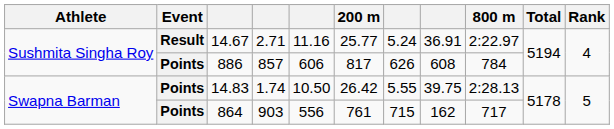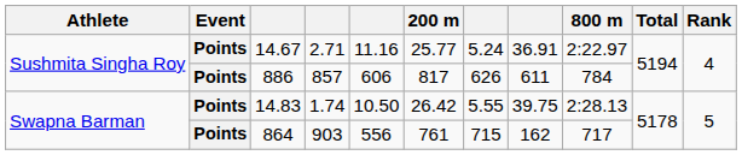 <table class=wikitable style=font-size:90%;text-align:center>
 <tr>
 <th>Athlete</th>
 <th>Event</th>
 <th></th>
 <th></th>
 <th></th>
 <th>200 m</th>
 <th></th>
 <th></th>
 <th>800 m</th>
 <th>Total</th>
 <th>Rank</th>
 </tr>
 <tr>
 <td align=left rowspan=2><a href='#'>Sushmita Singha Roy</a></td>
-<th style=font-size:95%>Result</th>
+<th style=font-size:95%>Points</th>
 <td>14.67</td>
 <td>2.71</td>
 <td>11.16</td>
 <td>25.77</td>
 <td>5.24</td>
 <td>36.91</td>
 <td>2:22.97</td>
 <td rowspan=2>5194</td>
 <td rowspan=2>4</td>
 </tr>
 <tr>
 <th style=font-size:95%>Points</th>
 <td>886</td>
 <td>857</td>
 <td>606</td>
 <td>817</td>
 <td>626</td>
-<td>608</td>
+<td>611</td>
 <td>784</td>
 </tr>
 <tr>
 <td align=left rowspan=2><a href='#'>Swapna Barman</a></td>
 <th style=font-size:95%>Points</th>
 <td>14.83</td>
 <td>1.74</td>
 <td>10.50</td>
 <td>26.42</td>
 <td>5.55</td>
 <td>39.75</td>
 <td>2:28.13</td>
 <td rowspan=2>5178</td>
 <td rowspan=2>5</td>
 </tr>
 <tr>
 <th style=font-size:95%>Points</th>
 <td>864</td>
 <td>903</td>
 <td>556</td>
 <td>761</td>
 <td>715</td>
 <td>162</td>
 <td>717</td>
 </tr>
 </table>
